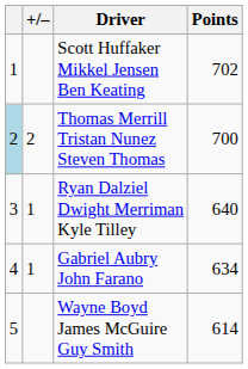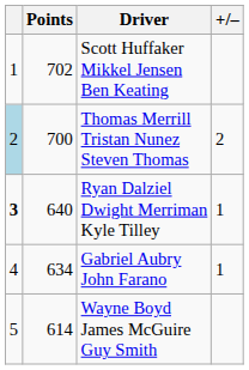 <table class="wikitable" style="font-size: 95%;">
 <tr>
 <th scope="col"></th>
+<th scope="col">Points</th>
+<th scope="col">Driver</th>
 <th scope="col">+/–</th>
-<th scope="col">Driver</th>
-<th scope="col">Points</th>
 </tr>
 <tr>
 <td align=center>1</td>
+<td align=right>702</td>
+<td> Scott Huffaker<br> <a href='#'>Mikkel Jensen</a><br> <a href='#'>Ben Keating</a></td>
 <td align="left"></td>
-<td> Scott Huffaker<br> <a href='#'>Mikkel Jensen</a><br> <a href='#'>Ben Keating</a></td>
-<td align=right>702</td>
 </tr>
 <tr>
 <td align=center style="background: lightblue;">2</td>
+<td align=right>700</td>
+<td> <a href='#'>Thomas Merrill</a><br> <a href='#'>Tristan Nunez</a><br> <a href='#'>Steven Thomas</a></td>
 <td align="left"> 2</td>
-<td> <a href='#'>Thomas Merrill</a><br> <a href='#'>Tristan Nunez</a><br> <a href='#'>Steven Thomas</a></td>
-<td align=right>700</td>
 </tr>
 <tr>
-<td align=center>3</td>
+<td align=center><strong>3</strong></td>
+<td align=right>640</td>
+<td> <a href='#'>Ryan Dalziel</a><br> <a href='#'>Dwight Merriman</a><br> Kyle Tilley</td>
 <td align="left"> 1</td>
-<td> <a href='#'>Ryan Dalziel</a><br> <a href='#'>Dwight Merriman</a><br> Kyle Tilley</td>
-<td align=right>640</td>
 </tr>
 <tr>
 <td align=center>4</td>
+<td align=right>634</td>
+<td> <a href='#'>Gabriel Aubry</a><br> <a href='#'>John Farano</a></td>
 <td align="left"> 1</td>
-<td> <a href='#'>Gabriel Aubry</a><br> <a href='#'>John Farano</a></td>
-<td align=right>634</td>
 </tr>
 <tr>
 <td align=center>5</td>
+<td align=right>614</td>
+<td> <a href='#'>Wayne Boyd</a><br> James McGuire<br> <a href='#'>Guy Smith</a></td>
 <td align="left"></td>
-<td> <a href='#'>Wayne Boyd</a><br> James McGuire<br> <a href='#'>Guy Smith</a></td>
-<td align=right>614</td>
 </tr>
 </table>
